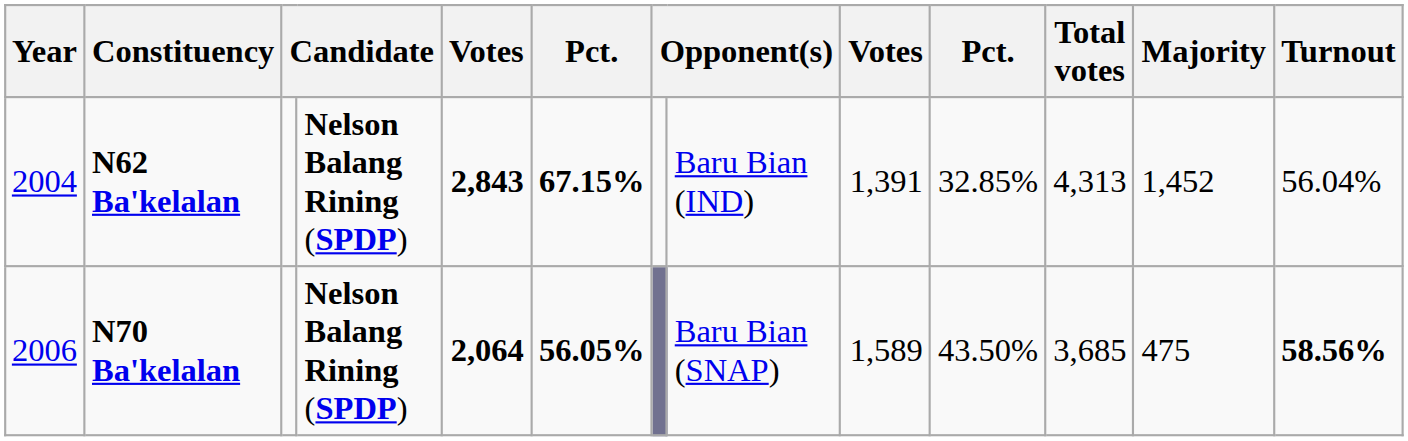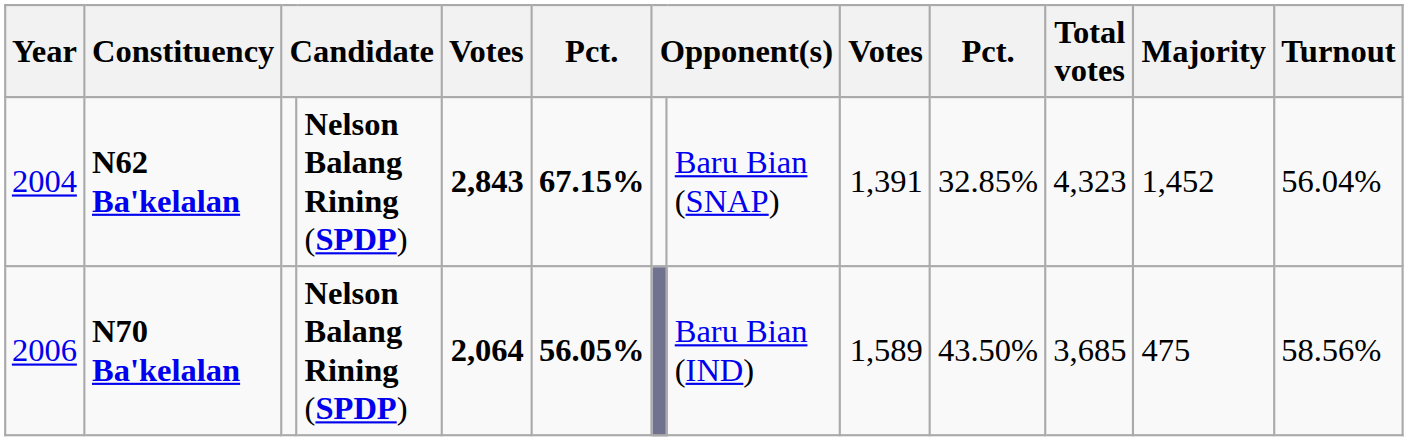 <table class="wikitable" style="margin:0.5em ; font-size:95%">
 <tr>
 <th>Year</th>
 <th>Constituency</th>
 <th colspan="2">Candidate</th>
 <th>Votes</th>
 <th>Pct.</th>
 <th colspan="2">Opponent(s)</th>
 <th>Votes</th>
 <th>Pct.</th>
 <th>Total votes</th>
 <th>Majority</th>
 <th>Turnout</th>
 </tr>
 <tr>
 <td><a href='#'>2004</a></td>
 <td><strong>N62 <a href='#'>Ba'kelalan</a></strong></td>
 <td></td>
 <td><strong>Nelson Balang Rining</strong> (<a href='#'><strong>SPDP</strong></a>)</td>
 <td align="right"><strong>2,843</strong></td>
 <td><strong>67.15%</strong></td>
 <td></td>
-<td><a href='#'>Baru Bian</a> (<a href='#'>IND</a>)</td>
+<td><a href='#'>Baru Bian</a> (<a href='#'>SNAP</a>)</td>
 <td align="right">1,391</td>
 <td>32.85%</td>
-<td>4,313</td>
+<td>4,323</td>
 <td>1,452</td>
 <td>56.04%</td>
 </tr>
 <tr>
 <td><a href='#'>2006</a></td>
 <td><strong>N70 <a href='#'>Ba'kelalan</a></strong></td>
 <td></td>
 <td><strong>Nelson Balang Rining</strong> (<a href='#'><strong>SPDP</strong></a>)</td>
 <td align="right"><strong>2,064</strong></td>
 <td><strong>56.05%</strong></td>
 <td bgcolor="#717190"></td>
-<td><a href='#'>Baru Bian</a> (<a href='#'>SNAP</a>)</td>
+<td><a href='#'>Baru Bian</a> (<a href='#'>IND</a>)</td>
 <td align="right">1,589</td>
 <td>43.50%</td>
 <td>3,685</td>
 <td>475</td>
-<td><strong>58.56%</strong></td>
+<td>58.56%</td>
 </tr>
 </table>
